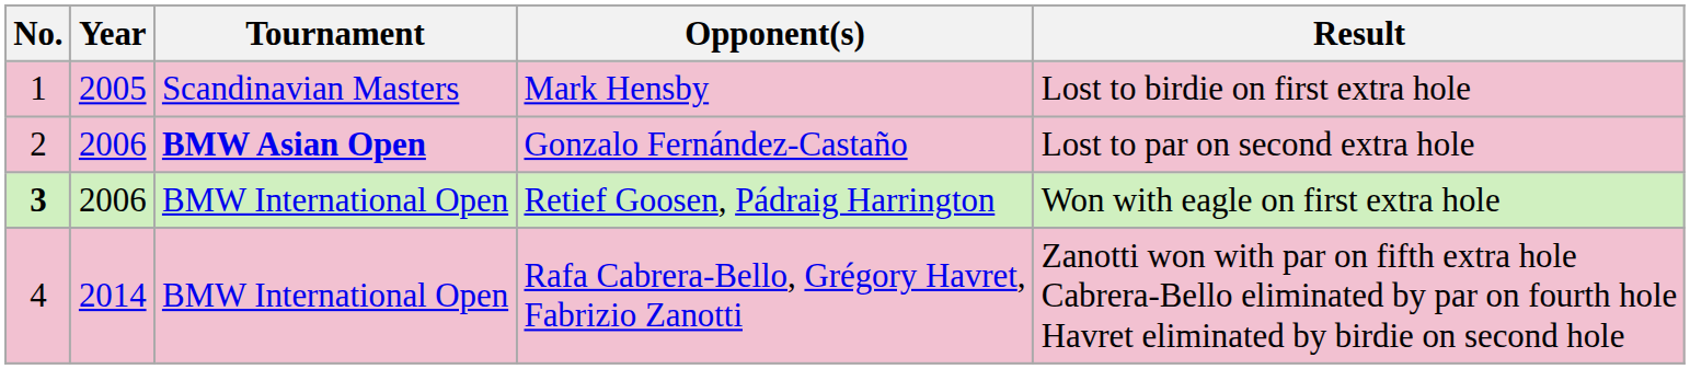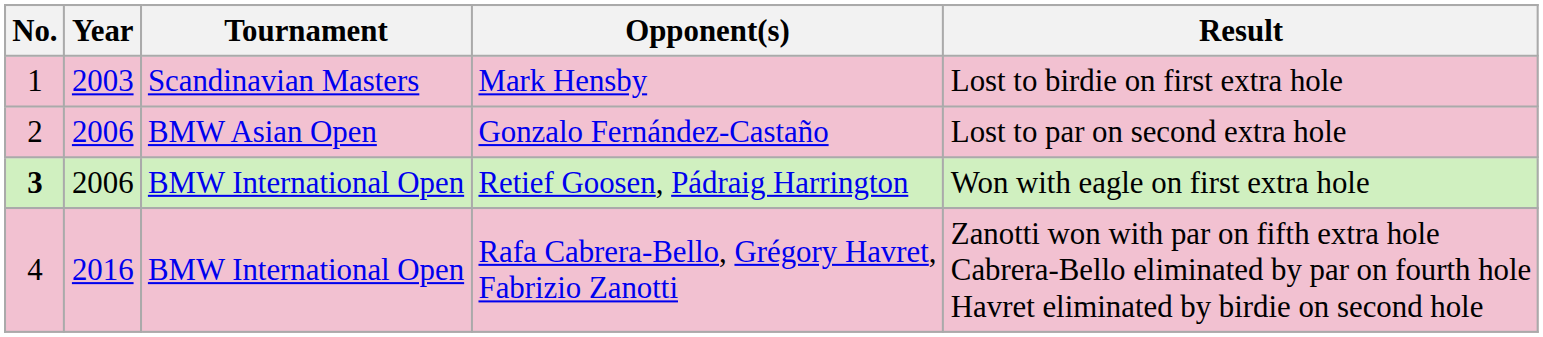 <table class="wikitable" style="font-size:95%;">
 <tr>
 <th>No.</th>
 <th>Year</th>
 <th>Tournament</th>
 <th>Opponent(s)</th>
 <th>Result</th>
 </tr>
 <tr style="background:#F2C1D1;">
 <td align=center>1</td>
-<td><a href='#'>2005</a></td>
+<td><a href='#'>2003</a></td>
 <td><a href='#'>Scandinavian Masters</a></td>
 <td> <a href='#'>Mark Hensby</a></td>
 <td>Lost to birdie on first extra hole</td>
 </tr>
 <tr style="background:#F2C1D1;">
 <td align=center>2</td>
 <td><a href='#'>2006</a></td>
-<td><strong><a href='#'>BMW Asian Open</a></strong></td>
+<td><a href='#'>BMW Asian Open</a></td>
 <td> <a href='#'>Gonzalo Fernández-Castaño</a></td>
 <td>Lost to par on second extra hole</td>
 </tr>
 <tr style="background:#D0F0C0;">
 <td align=center><strong>3</strong></td>
 <td>2006</td>
 <td><a href='#'>BMW International Open</a></td>
 <td> <a href='#'>Retief Goosen</a>,  <a href='#'>Pádraig Harrington</a></td>
 <td>Won with eagle on first extra hole</td>
 </tr>
 <tr style="background:#F2C1D1;">
 <td align=center>4</td>
-<td><a href='#'>2014</a></td>
+<td><a href='#'>2016</a></td>
 <td><a href='#'>BMW International Open</a></td>
 <td> <a href='#'>Rafa Cabrera-Bello</a>,  <a href='#'>Grégory Havret</a>,<br> <a href='#'>Fabrizio Zanotti</a></td>
 <td>Zanotti won with par on fifth extra hole<br>Cabrera-Bello eliminated by par on fourth hole<br>Havret eliminated by birdie on second hole</td>
 </tr>
 </table>
